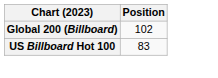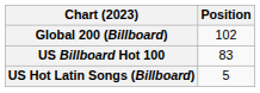 <table class="wikitable sortable plainrowheaders" style="text-align:center">
 <tr>
 <th scope="col">Chart (2023)</th>
 <th scope="col">Position</th>
 </tr>
 <tr>
 <th scope="row">Global 200 (<em>Billboard</em>)</th>
 <td>102</td>
 </tr>
 <tr>
 <th scope="row">US <em>Billboard</em> Hot 100</th>
 <td>83</td>
 </tr>
+<tr>
+<th scope="row">US Hot Latin Songs (<em>Billboard</em>)</th>
+<td>5</td>
+</tr>
 </table>
